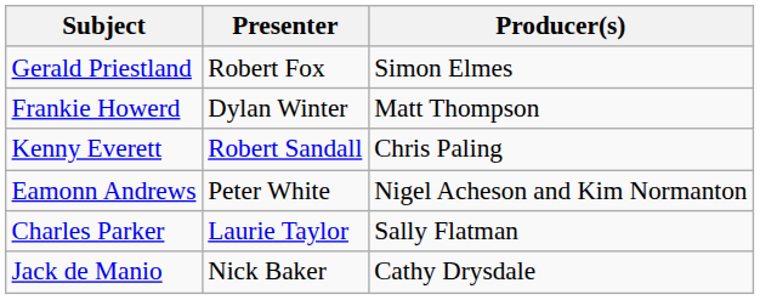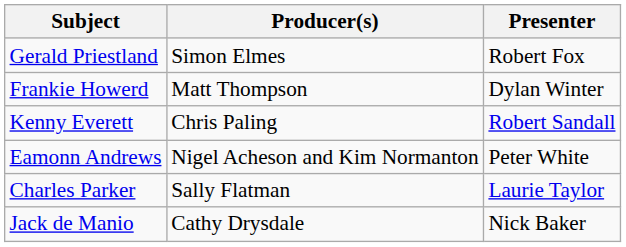 <table class="wikitable">
 <tr>
 <th>Subject</th>
+<th>Producer(s)</th>
 <th>Presenter</th>
-<th>Producer(s)</th>
 </tr>
 <tr>
 <td><a href='#'>Gerald Priestland</a></td>
+<td>Simon Elmes</td>
 <td>Robert Fox</td>
-<td>Simon Elmes</td>
 </tr>
 <tr>
 <td><a href='#'>Frankie Howerd</a></td>
+<td>Matt Thompson</td>
 <td>Dylan Winter</td>
-<td>Matt Thompson</td>
 </tr>
 <tr>
 <td><a href='#'>Kenny Everett</a></td>
+<td>Chris Paling</td>
 <td><a href='#'>Robert Sandall</a></td>
-<td>Chris Paling</td>
 </tr>
 <tr>
 <td><a href='#'>Eamonn Andrews</a></td>
+<td>Nigel Acheson and Kim Normanton</td>
 <td>Peter White</td>
-<td>Nigel Acheson and Kim Normanton</td>
 </tr>
 <tr>
 <td><a href='#'>Charles Parker</a></td>
+<td>Sally Flatman</td>
 <td><a href='#'>Laurie Taylor</a></td>
-<td>Sally Flatman</td>
 </tr>
 <tr>
 <td><a href='#'>Jack de Manio</a></td>
+<td>Cathy Drysdale</td>
 <td>Nick Baker</td>
-<td>Cathy Drysdale</td>
 </tr>
 </table>
